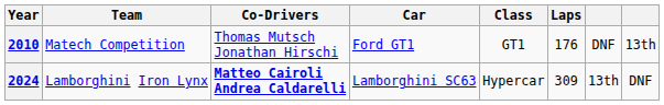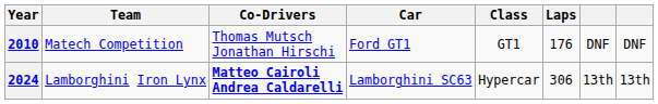 <table class="wikitable" style="text-align:center; font-size:90%">
 <tr>
 <th>Year</th>
 <th>Team</th>
 <th>Co-Drivers</th>
 <th>Car</th>
 <th>Class</th>
 <th>Laps</th>
 <th></th>
 <th></th>
 </tr>
 <tr>
 <th id=2010L><a href='#'>2010</a></th>
 <td align="left" nowrap> <a href='#'>Matech Competition</a></td>
 <td align="left" nowrap> <a href='#'>Thomas Mutsch</a><br> <a href='#'>Jonathan Hirschi</a></td>
 <td align="left" nowrap><a href='#'>Ford GT1</a></td>
 <td>GT1</td>
 <td>176</td>
 <td>DNF</td>
-<td>13th</td>
+<td>DNF</td>
 </tr>
 <tr>
 <th><a href='#'>2024</a></th>
 <td align="left"> <a href='#'>Lamborghini</a> <a href='#'>Iron Lynx</a></td>
 <td align="left"><strong> <a href='#'>Matteo Cairoli</a><br> <a href='#'>Andrea Caldarelli</a></strong></td>
 <td align="left"><a href='#'>Lamborghini SC63</a></td>
 <td>Hypercar</td>
-<td>309</td>
+<td>306</td>
 <td>13th</td>
-<td>DNF</td>
+<td>13th</td>
 </tr>
 <tr>
 </tr>
 </table>
